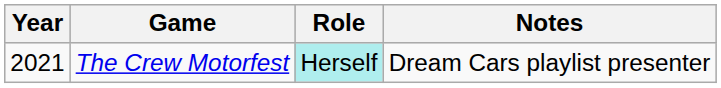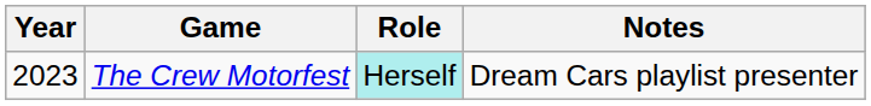 <table class="wikitable sortable">
 <tr>
 <th>Year</th>
 <th>Game</th>
 <th>Role</th>
 <th class="unsortable">Notes</th>
 </tr>
 <tr>
-<td>2021</td>
+<td>2023</td>
 <td><em><a href='#'>The Crew Motorfest</a></em></td>
 <td style="background: paleturquoise;">Herself</td>
 <td>Dream Cars playlist presenter</td>
 </tr>
 </table>
